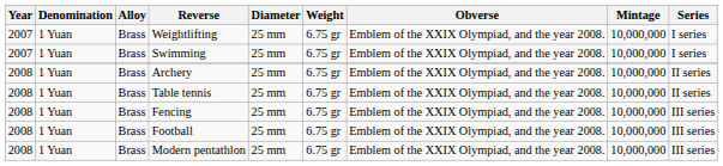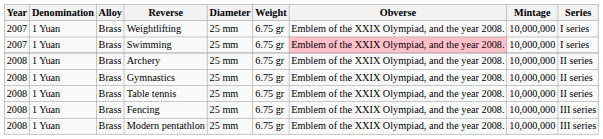 <table class="wikitable">
 <tr>
 <th>Year</th>
 <th>Denomination</th>
 <th>Alloy</th>
 <th>Reverse</th>
 <th>Diameter</th>
 <th>Weight</th>
 <th>Obverse</th>
 <th>Mintage</th>
 <th>Series</th>
 </tr>
 <tr>
 <td>2007</td>
 <td>1 Yuan</td>
 <td>Brass</td>
 <td>Weightlifting</td>
 <td>25 mm</td>
 <td>6.75 gr</td>
 <td>Emblem of the XXIX Olympiad, and the year 2008.</td>
 <td>10,000,000</td>
 <td>I series</td>
 </tr>
 <tr>
 <td>2007</td>
 <td>1 Yuan</td>
 <td>Brass</td>
 <td>Swimming</td>
 <td>25 mm</td>
 <td>6.75 gr</td>
-<td>Emblem of the XXIX Olympiad, and the year 2008.</td>
+<td style="background: pink;">Emblem of the XXIX Olympiad, and the year 2008.</td>
 <td>10,000,000</td>
 <td>I series</td>
 </tr>
 <tr>
 </tr>
 <tr>
 <td>2008</td>
 <td>1 Yuan</td>
 <td>Brass</td>
 <td>Archery</td>
+<td>25 mm</td>
+<td>6.75 gr</td>
+<td>Emblem of the XXIX Olympiad, and the year 2008.</td>
+<td>10,000,000</td>
+<td>II series</td>
+</tr>
+<tr>
+<td>2008</td>
+<td>1 Yuan</td>
+<td>Brass</td>
+<td>Gymnastics</td>
 <td>25 mm</td>
 <td>6.75 gr</td>
 <td>Emblem of the XXIX Olympiad, and the year 2008.</td>
 <td>10,000,000</td>
 <td>II series</td>
 </tr>
 <tr>
 <td>2008</td>
 <td>1 Yuan</td>
 <td>Brass</td>
 <td>Table tennis</td>
 <td>25 mm</td>
 <td>6.75 gr</td>
 <td>Emblem of the XXIX Olympiad, and the year 2008.</td>
 <td>10,000,000</td>
 <td>II series</td>
 </tr>
 <tr>
 <td>2008</td>
 <td>1 Yuan</td>
 <td>Brass</td>
 <td>Fencing</td>
 <td>25 mm</td>
 <td>6.75 gr</td>
 <td>Emblem of the XXIX Olympiad, and the year 2008.</td>
 <td>10,000,000</td>
 <td>III series</td>
 </tr>
 <tr>
 <td>2008</td>
 <td>1 Yuan</td>
 <td>Brass</td>
-<td>Football</td>
-<td>25 mm</td>
-<td>6.75 gr</td>
-<td>Emblem of the XXIX Olympiad, and the year 2008.</td>
-<td>10,000,000</td>
-<td>III series</td>
-</tr>
-<tr>
-<td>2008</td>
-<td>1 Yuan</td>
-<td>Brass</td>
 <td>Modern pentathlon</td>
 <td>25 mm</td>
 <td>6.75 gr</td>
 <td>Emblem of the XXIX Olympiad, and the year 2008.</td>
 <td>10,000,000</td>
 <td>III series</td>
 </tr>
 </table>
